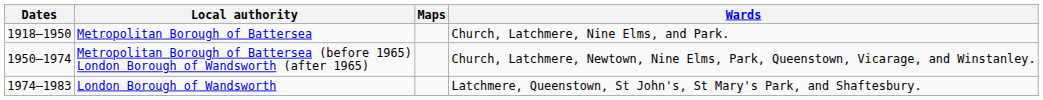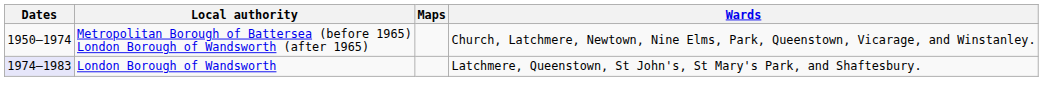 <table class=wikitable>
 <tr>
 <th>Dates</th>
 <th>Local authority</th>
 <th>Maps</th>
 <th><a href='#'>Wards</a></th>
 </tr>
 <tr>
-<td>1918–1950</td>
-<td><a href='#'>Metropolitan Borough of Battersea</a></td>
-<td></td>
-<td>Church, Latchmere, Nine Elms, and Park.</td>
-</tr>
-<tr>
 <td>1950–1974</td>
 <td><a href='#'>Metropolitan Borough of Battersea</a> (before 1965)<br><a href='#'>London Borough of Wandsworth</a> (after 1965)</td>
 <td></td>
 <td>Church, Latchmere, Newtown, Nine Elms, Park, Queenstown, Vicarage, and Winstanley.</td>
 </tr>
 <tr>
-<td>1974–1983</td>
+<td style="background: lavender;">1974–1983</td>
 <td><a href='#'>London Borough of Wandsworth</a></td>
 <td></td>
 <td>Latchmere, Queenstown, St John's, St Mary's Park, and Shaftesbury.</td>
 </tr>
 </table>
